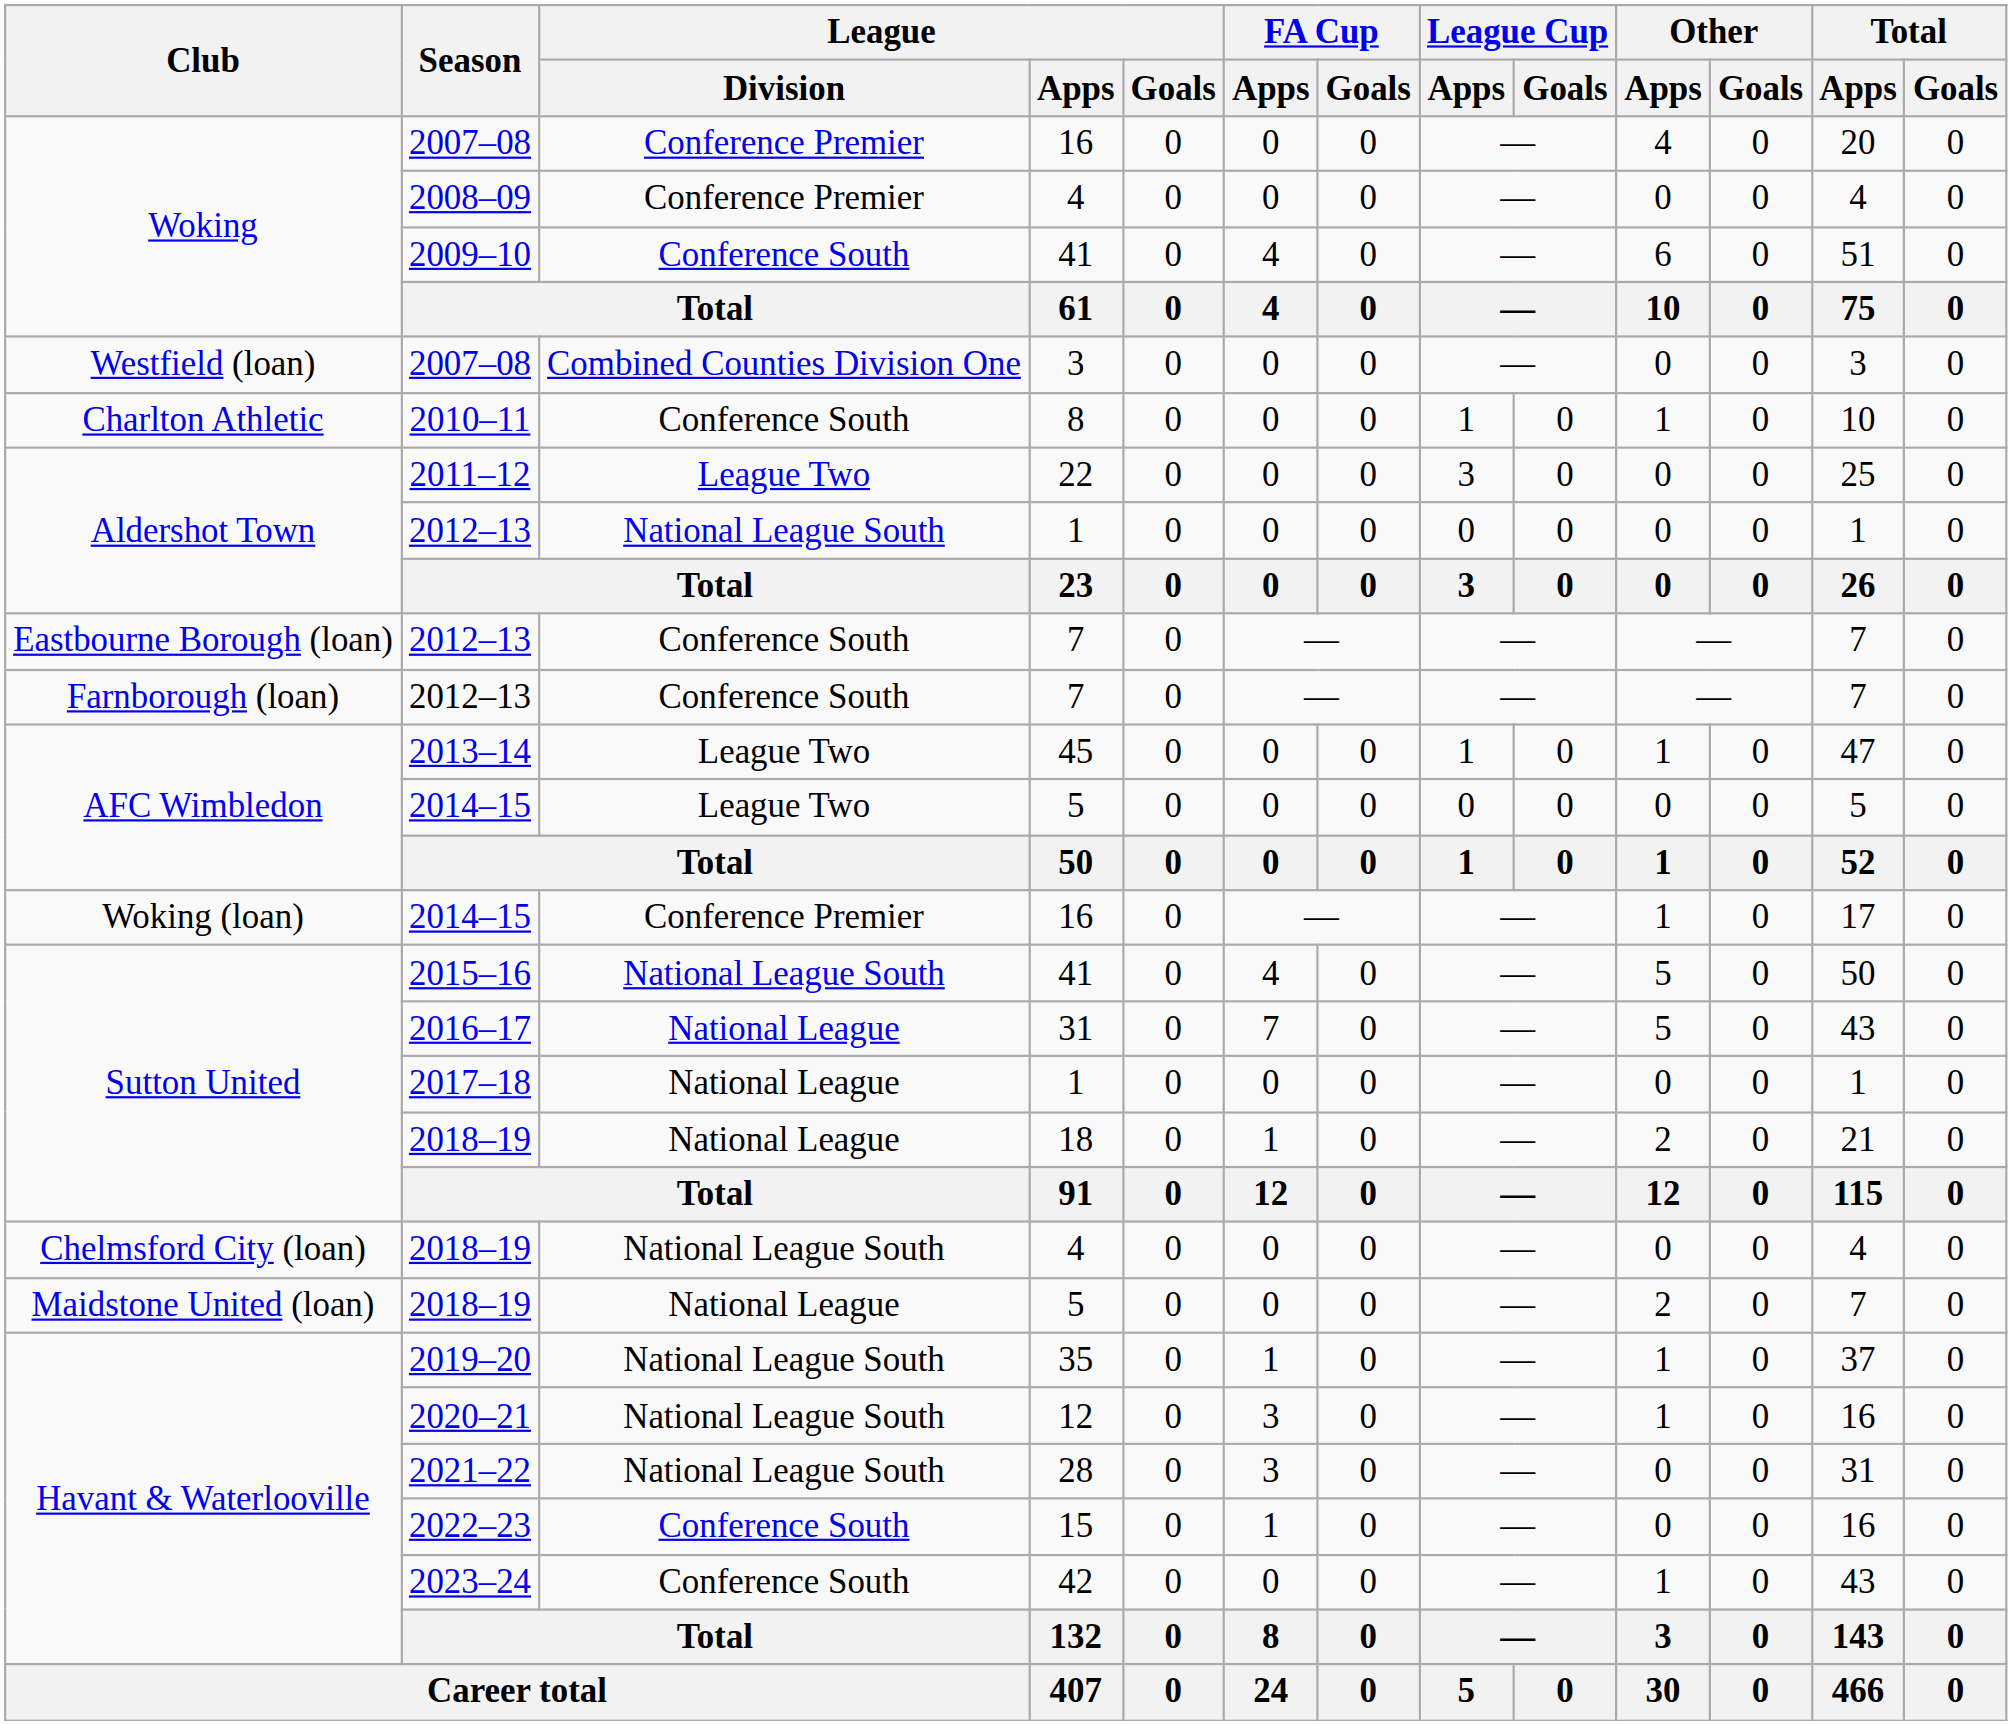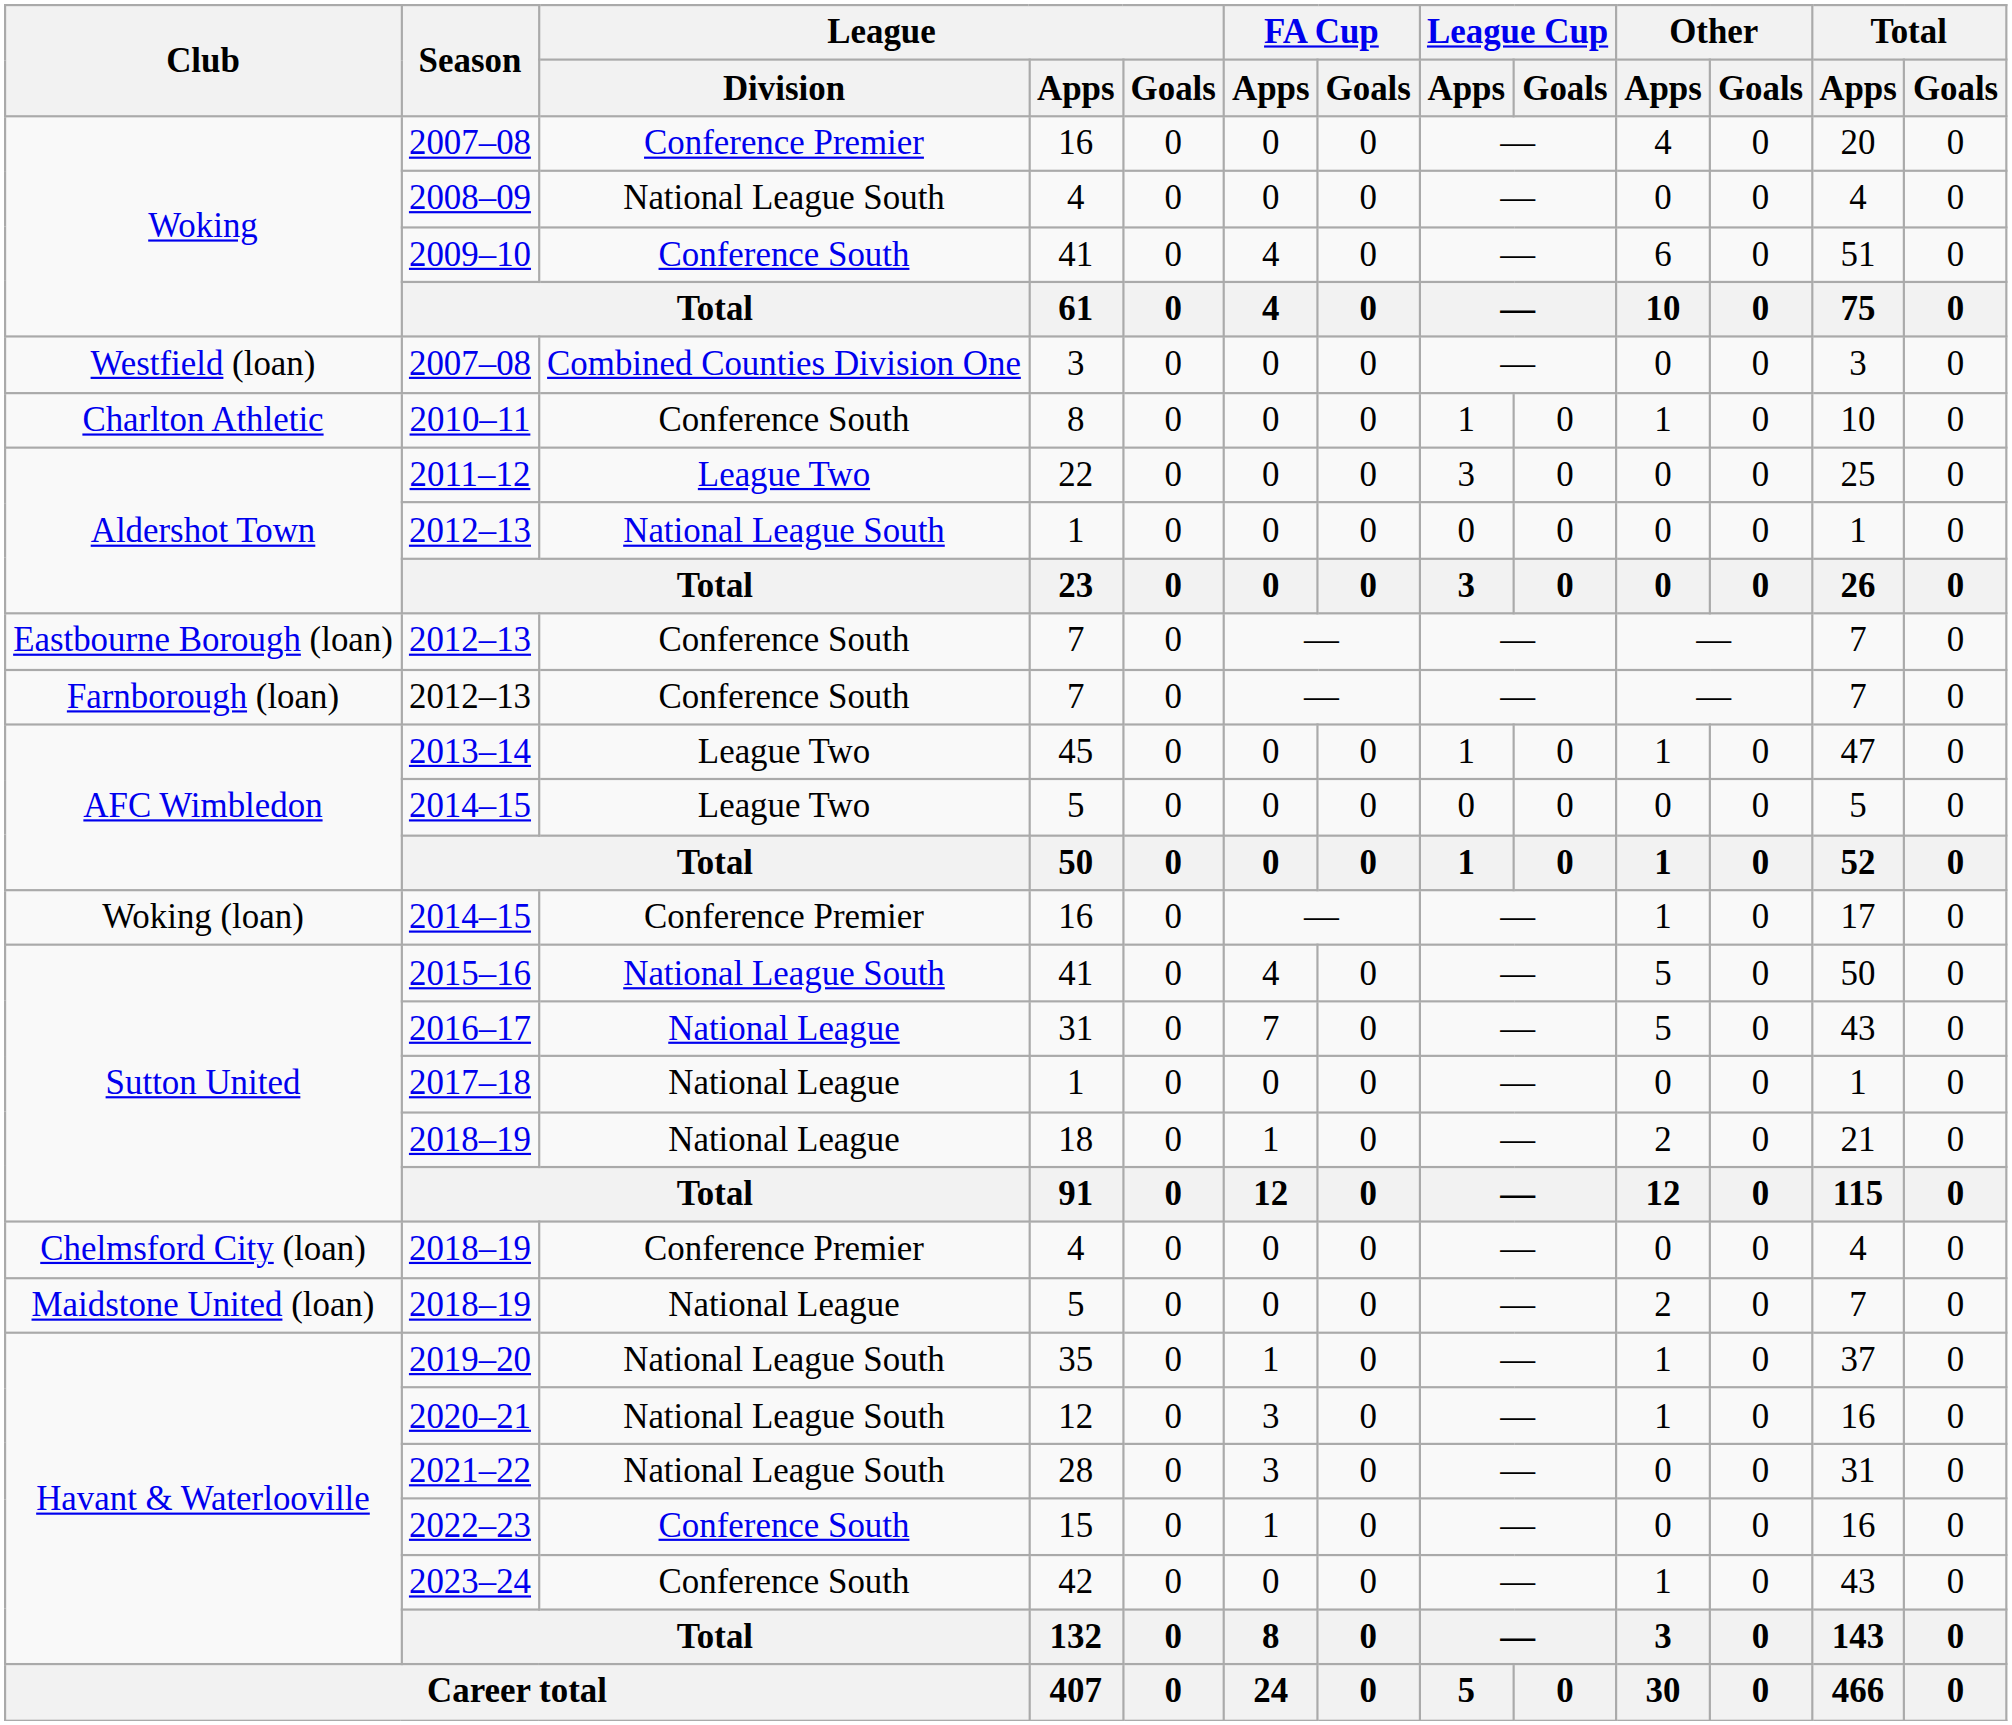 <table class=wikitable style=text-align:center>
 <tr>
 <th rowspan=2>Club</th>
 <th rowspan=2>Season</th>
 <th colspan=3>League</th>
 <th colspan=2><a href='#'>FA Cup</a></th>
 <th colspan=2><a href='#'>League Cup</a></th>
 <th colspan=2>Other</th>
 <th colspan=2>Total</th>
 </tr>
 <tr>
 <th>Division</th>
 <th>Apps</th>
 <th>Goals</th>
 <th>Apps</th>
 <th>Goals</th>
 <th>Apps</th>
 <th>Goals</th>
 <th>Apps</th>
 <th>Goals</th>
 <th>Apps</th>
 <th>Goals</th>
 </tr>
 <tr>
 <td rowspan=4><a href='#'>Woking</a></td>
 <td><a href='#'>2007–08</a></td>
 <td><a href='#'>Conference Premier</a></td>
 <td>16</td>
 <td>0</td>
 <td>0</td>
 <td>0</td>
 <td colspan=2>—</td>
 <td>4</td>
 <td>0</td>
 <td>20</td>
 <td>0</td>
 </tr>
 <tr>
 <td><a href='#'>2008–09</a></td>
-<td>Conference Premier</td>
+<td>National League South</td>
 <td>4</td>
 <td>0</td>
 <td>0</td>
 <td>0</td>
 <td colspan=2>—</td>
 <td>0</td>
 <td>0</td>
 <td>4</td>
 <td>0</td>
 </tr>
 <tr>
 <td><a href='#'>2009–10</a></td>
 <td><a href='#'>Conference South</a></td>
 <td>41</td>
 <td>0</td>
 <td>4</td>
 <td>0</td>
 <td colspan=2>—</td>
 <td>6</td>
 <td>0</td>
 <td>51</td>
 <td>0</td>
 </tr>
 <tr>
 <th colspan=2>Total</th>
 <th>61</th>
 <th>0</th>
 <th>4</th>
 <th>0</th>
 <th colspan=2>—</th>
 <th>10</th>
 <th>0</th>
 <th>75</th>
 <th>0</th>
 </tr>
 <tr>
 <td><a href='#'>Westfield</a> (loan)</td>
 <td><a href='#'>2007–08</a></td>
 <td><a href='#'>Combined Counties Division One</a></td>
 <td>3</td>
 <td>0</td>
 <td>0</td>
 <td>0</td>
 <td colspan=2>—</td>
 <td>0</td>
 <td>0</td>
 <td>3</td>
 <td>0</td>
 </tr>
 <tr>
 <td><a href='#'>Charlton Athletic</a></td>
 <td><a href='#'>2010–11</a></td>
 <td>Conference South</td>
 <td>8</td>
 <td>0</td>
 <td>0</td>
 <td>0</td>
 <td>1</td>
 <td>0</td>
 <td>1</td>
 <td>0</td>
 <td>10</td>
 <td>0</td>
 </tr>
 <tr>
 <td rowspan=3><a href='#'>Aldershot Town</a></td>
 <td><a href='#'>2011–12</a></td>
 <td><a href='#'>League Two</a></td>
 <td>22</td>
 <td>0</td>
 <td>0</td>
 <td>0</td>
 <td>3</td>
 <td>0</td>
 <td>0</td>
 <td>0</td>
 <td>25</td>
 <td>0</td>
 </tr>
 <tr>
 <td><a href='#'>2012–13</a></td>
 <td><a href='#'>National League South</a></td>
 <td>1</td>
 <td>0</td>
 <td>0</td>
 <td>0</td>
 <td>0</td>
 <td>0</td>
 <td>0</td>
 <td>0</td>
 <td>1</td>
 <td>0</td>
 </tr>
 <tr>
 <th colspan=2>Total</th>
 <th>23</th>
 <th>0</th>
 <th>0</th>
 <th>0</th>
 <th>3</th>
 <th>0</th>
 <th>0</th>
 <th>0</th>
 <th>26</th>
 <th>0</th>
 </tr>
 <tr>
 <td><a href='#'>Eastbourne Borough</a> (loan)</td>
 <td><a href='#'>2012–13</a></td>
 <td>Conference South</td>
 <td>7</td>
 <td>0</td>
 <td colspan=2>—</td>
 <td colspan=2>—</td>
 <td colspan=2>—</td>
 <td>7</td>
 <td>0</td>
 </tr>
 <tr>
 <td><a href='#'>Farnborough</a> (loan)</td>
 <td>2012–13</td>
 <td>Conference South</td>
 <td>7</td>
 <td>0</td>
 <td colspan=2>—</td>
 <td colspan=2>—</td>
 <td colspan=2>—</td>
 <td>7</td>
 <td>0</td>
 </tr>
 <tr>
 <td rowspan=3><a href='#'>AFC Wimbledon</a></td>
 <td><a href='#'>2013–14</a></td>
 <td>League Two</td>
 <td>45</td>
 <td>0</td>
 <td>0</td>
 <td>0</td>
 <td>1</td>
 <td>0</td>
 <td>1</td>
 <td>0</td>
 <td>47</td>
 <td>0</td>
 </tr>
 <tr>
 <td><a href='#'>2014–15</a></td>
 <td>League Two</td>
 <td>5</td>
 <td>0</td>
 <td>0</td>
 <td>0</td>
 <td>0</td>
 <td>0</td>
 <td>0</td>
 <td>0</td>
 <td>5</td>
 <td>0</td>
 </tr>
 <tr>
 <th colspan=2>Total</th>
 <th>50</th>
 <th>0</th>
 <th>0</th>
 <th>0</th>
 <th>1</th>
 <th>0</th>
 <th>1</th>
 <th>0</th>
 <th>52</th>
 <th>0</th>
 </tr>
 <tr>
 <td>Woking (loan)</td>
 <td><a href='#'>2014–15</a></td>
 <td>Conference Premier</td>
 <td>16</td>
 <td>0</td>
 <td colspan=2>—</td>
 <td colspan=2>—</td>
 <td>1</td>
 <td>0</td>
 <td>17</td>
 <td>0</td>
 </tr>
 <tr>
 <td rowspan=5><a href='#'>Sutton United</a></td>
 <td><a href='#'>2015–16</a></td>
 <td><a href='#'>National League South</a></td>
 <td>41</td>
 <td>0</td>
 <td>4</td>
 <td>0</td>
 <td colspan=2>—</td>
 <td>5</td>
 <td>0</td>
 <td>50</td>
 <td>0</td>
 </tr>
 <tr>
 <td><a href='#'>2016–17</a></td>
 <td><a href='#'>National League</a></td>
 <td>31</td>
 <td>0</td>
 <td>7</td>
 <td>0</td>
 <td colspan=2>—</td>
 <td>5</td>
 <td>0</td>
 <td>43</td>
 <td>0</td>
 </tr>
 <tr>
 <td><a href='#'>2017–18</a></td>
 <td>National League</td>
 <td>1</td>
 <td>0</td>
 <td>0</td>
 <td>0</td>
 <td colspan=2>—</td>
 <td>0</td>
 <td>0</td>
 <td>1</td>
 <td>0</td>
 </tr>
 <tr>
 <td><a href='#'>2018–19</a></td>
 <td>National League</td>
 <td>18</td>
 <td>0</td>
 <td>1</td>
 <td>0</td>
 <td colspan=2>—</td>
 <td>2</td>
 <td>0</td>
 <td>21</td>
 <td>0</td>
 </tr>
 <tr>
 <th colspan=2>Total</th>
 <th>91</th>
 <th>0</th>
 <th>12</th>
 <th>0</th>
 <th colspan=2>—</th>
 <th>12</th>
 <th>0</th>
 <th>115</th>
 <th>0</th>
 </tr>
 <tr>
 <td><a href='#'>Chelmsford City</a> (loan)</td>
 <td><a href='#'>2018–19</a></td>
-<td>National League South</td>
+<td>Conference Premier</td>
 <td>4</td>
 <td>0</td>
 <td>0</td>
 <td>0</td>
 <td colspan=2>—</td>
 <td>0</td>
 <td>0</td>
 <td>4</td>
 <td>0</td>
 </tr>
 <tr>
 <td><a href='#'>Maidstone United</a> (loan)</td>
 <td><a href='#'>2018–19</a></td>
 <td>National League</td>
 <td>5</td>
 <td>0</td>
 <td>0</td>
 <td>0</td>
 <td colspan=2>—</td>
 <td>2</td>
 <td>0</td>
 <td>7</td>
 <td>0</td>
 </tr>
 <tr>
 <td rowspan=6><a href='#'>Havant & Waterlooville</a></td>
 <td><a href='#'>2019–20</a></td>
 <td>National League South</td>
 <td>35</td>
 <td>0</td>
 <td>1</td>
 <td>0</td>
 <td colspan=2>—</td>
 <td>1</td>
 <td>0</td>
 <td>37</td>
 <td>0</td>
 </tr>
 <tr>
 <td><a href='#'>2020–21</a></td>
 <td>National League South</td>
 <td>12</td>
 <td>0</td>
 <td>3</td>
 <td>0</td>
 <td colspan=2>—</td>
 <td>1</td>
 <td>0</td>
 <td>16</td>
 <td>0</td>
 </tr>
 <tr>
 <td><a href='#'>2021–22</a></td>
 <td>National League South</td>
 <td>28</td>
 <td>0</td>
 <td>3</td>
 <td>0</td>
 <td colspan=2>—</td>
 <td>0</td>
 <td>0</td>
 <td>31</td>
 <td>0</td>
 </tr>
 <tr>
 <td><a href='#'>2022–23</a></td>
 <td><a href='#'>Conference South</a></td>
 <td>15</td>
 <td>0</td>
 <td>1</td>
 <td>0</td>
 <td colspan=2>—</td>
 <td>0</td>
 <td>0</td>
 <td>16</td>
 <td>0</td>
 </tr>
 <tr>
 <td><a href='#'>2023–24</a></td>
 <td>Conference South</td>
 <td>42</td>
 <td>0</td>
 <td>0</td>
 <td>0</td>
 <td colspan=2>—</td>
 <td>1</td>
 <td>0</td>
 <td>43</td>
 <td>0</td>
 </tr>
 <tr>
 <th colspan=2>Total</th>
 <th>132</th>
 <th>0</th>
 <th>8</th>
 <th>0</th>
 <th colspan=2>—</th>
 <th>3</th>
 <th>0</th>
 <th>143</th>
 <th>0</th>
 </tr>
 <tr>
 <th colspan=3>Career total</th>
 <th>407</th>
 <th>0</th>
 <th>24</th>
 <th>0</th>
 <th>5</th>
 <th>0</th>
 <th>30</th>
 <th>0</th>
 <th>466</th>
 <th>0</th>
 </tr>
 </table>
